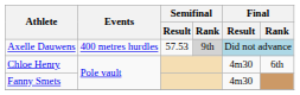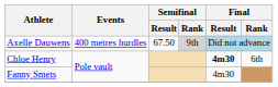 <table class=wikitable style="font-size:90%">
 <tr>
 <th rowspan="2">Athlete</th>
 <th rowspan="2">Events</th>
 <th colspan="2">Semifinal</th>
 <th colspan="2">Final</th>
 </tr>
 <tr>
 <th>Result</th>
 <th>Rank</th>
 <th>Result</th>
 <th>Rank</th>
 </tr>
 <tr>
 <td><a href='#'>Axelle Dauwens</a></td>
 <td><a href='#'>400 metres hurdles</a></td>
-<td align=center>57.53</td>
+<td align=center>67.50</td>
 <td align=center style="background: lightgrey;">9th</td>
 <td colspan=2 bgcolor=lightblue align=center>Did not advance</td>
 </tr>
 <tr>
 <td><a href='#'>Chloe Henry</a></td>
 <td rowspan=2><a href='#'>Pole vault</a></td>
 <td colspan=2 bgcolor=wheat></td>
-<td align=center>4m30</td>
+<td align=center><strong>4m30</strong></td>
 <td align=center>6th</td>
 </tr>
 <tr>
 <td><a href='#'>Fanny Smets</a></td>
 <td colspan=2 bgcolor=wheat></td>
 <td align=center>4m30</td>
 <td align=center bgcolor=cc9966></td>
 </tr>
 <tr>
 </tr>
 </table>
